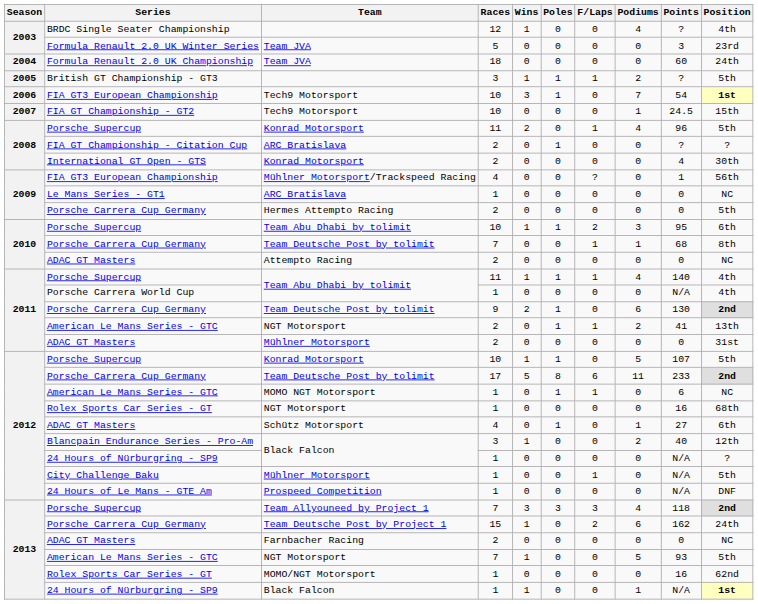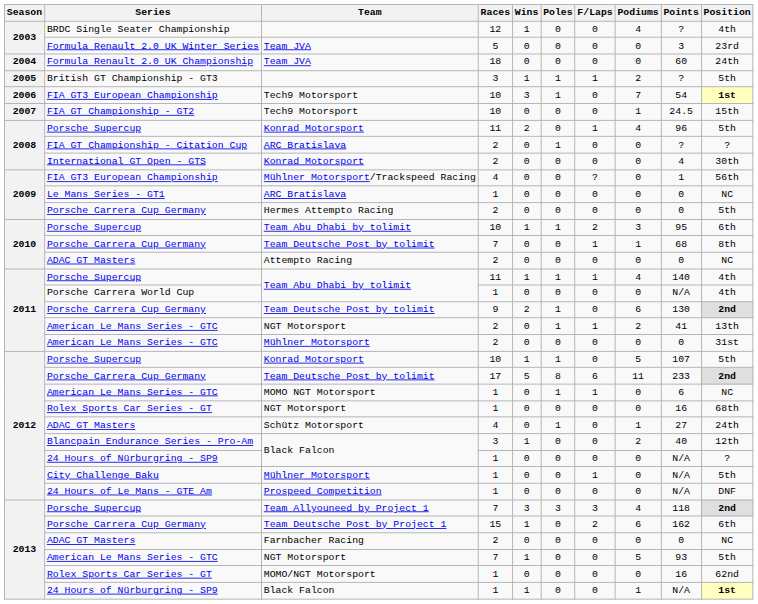 <table class="wikitable" style="font-size: 90%; text-align:center">
 <tr>
 <th>Season</th>
 <th>Series</th>
 <th>Team</th>
 <th>Races</th>
 <th>Wins</th>
 <th>Poles</th>
 <th>F/Laps</th>
 <th>Podiums</th>
 <th>Points</th>
 <th>Position</th>
 </tr>
 <tr>
 <th rowspan="2">2003</th>
 <td align=left>BRDC Single Seater Championship</td>
 <td align=left></td>
 <td>12</td>
 <td>1</td>
 <td>0</td>
 <td>0</td>
 <td>4</td>
 <td>?</td>
 <td>4th</td>
 </tr>
 <tr>
 <td align=left><a href='#'>Formula Renault 2.0 UK Winter Series</a></td>
 <td align=left><a href='#'>Team JVA</a></td>
 <td>5</td>
 <td>0</td>
 <td>0</td>
 <td>0</td>
 <td>0</td>
 <td>3</td>
 <td>23rd</td>
 </tr>
 <tr>
 <th>2004</th>
 <td align="left"><a href='#'>Formula Renault 2.0 UK Championship</a></td>
 <td align="left"><a href='#'>Team JVA</a></td>
 <td>18</td>
 <td>0</td>
 <td>0</td>
 <td>0</td>
 <td>0</td>
 <td>60</td>
 <td>24th</td>
 </tr>
 <tr>
 <th>2005</th>
 <td align="left">British GT Championship - GT3</td>
 <td align="left"></td>
 <td>3</td>
 <td>1</td>
 <td>1</td>
 <td>1</td>
 <td>2</td>
 <td>?</td>
 <td>5th</td>
 </tr>
 <tr>
 <th>2006</th>
 <td align="left"><a href='#'>FIA GT3 European Championship</a></td>
 <td align="left">Tech9 Motorsport</td>
 <td>10</td>
 <td>3</td>
 <td>1</td>
 <td>0</td>
 <td>7</td>
 <td>54</td>
 <td style="background:#FFFFBF;"><strong>1st</strong></td>
 </tr>
 <tr>
 <th>2007</th>
 <td align="left"><a href='#'>FIA GT Championship - GT2</a></td>
 <td align="left">Tech9 Motorsport</td>
 <td>10</td>
 <td>0</td>
 <td>0</td>
 <td>0</td>
 <td>1</td>
 <td>24.5</td>
 <td>15th</td>
 </tr>
 <tr>
 <th rowspan="3">2008</th>
 <td align="left"><a href='#'>Porsche Supercup</a></td>
 <td align="left"><a href='#'>Konrad Motorsport</a></td>
 <td>11</td>
 <td>2</td>
 <td>0</td>
 <td>1</td>
 <td>4</td>
 <td>96</td>
 <td>5th</td>
 </tr>
 <tr>
 <td align="left"><a href='#'>FIA GT Championship - Citation Cup</a></td>
 <td align="left"><a href='#'>ARC Bratislava</a></td>
 <td>2</td>
 <td>0</td>
 <td>1</td>
 <td>0</td>
 <td>0</td>
 <td>?</td>
 <td>?</td>
 </tr>
 <tr>
 <td align=left><a href='#'>International GT Open - GTS</a></td>
 <td align=left><a href='#'>Konrad Motorsport</a></td>
 <td>2</td>
 <td>0</td>
 <td>0</td>
 <td>0</td>
 <td>0</td>
 <td>4</td>
 <td>30th</td>
 </tr>
 <tr>
 <th rowspan="3">2009</th>
 <td align="left"><a href='#'>FIA GT3 European Championship</a></td>
 <td align="left"><a href='#'>Mühlner Motorsport</a>/Trackspeed Racing</td>
 <td>4</td>
 <td>0</td>
 <td>0</td>
 <td>?</td>
 <td>0</td>
 <td>1</td>
 <td>56th</td>
 </tr>
 <tr>
 <td align="left"><a href='#'>Le Mans Series - GT1</a></td>
 <td align="left"><a href='#'>ARC Bratislava</a></td>
 <td>1</td>
 <td>0</td>
 <td>0</td>
 <td>0</td>
 <td>0</td>
 <td>0</td>
 <td>NC</td>
 </tr>
 <tr>
 <td align=left><a href='#'>Porsche Carrera Cup Germany</a></td>
 <td align=left>Hermes Attempto Racing</td>
 <td>2</td>
 <td>0</td>
 <td>0</td>
 <td>0</td>
 <td>0</td>
 <td>0</td>
 <td>5th</td>
 </tr>
 <tr>
 <th rowspan="3">2010</th>
 <td align="left"><a href='#'>Porsche Supercup</a></td>
 <td align="left"><a href='#'>Team Abu Dhabi by tolimit</a></td>
 <td>10</td>
 <td>1</td>
 <td>1</td>
 <td>2</td>
 <td>3</td>
 <td>95</td>
 <td>6th</td>
 </tr>
 <tr>
 <td align="left"><a href='#'>Porsche Carrera Cup Germany</a></td>
 <td align="left"><a href='#'>Team Deutsche Post by tolimit</a></td>
 <td>7</td>
 <td>0</td>
 <td>0</td>
 <td>1</td>
 <td>1</td>
 <td>68</td>
 <td>8th</td>
 </tr>
 <tr>
 <td align=left><a href='#'>ADAC GT Masters</a></td>
 <td align=left>Attempto Racing</td>
 <td>2</td>
 <td>0</td>
 <td>0</td>
 <td>0</td>
 <td>0</td>
 <td>0</td>
 <td>NC</td>
 </tr>
 <tr>
 <th rowspan="5">2011</th>
 <td align="left"><a href='#'>Porsche Supercup</a></td>
 <td rowspan="2" align="left"><a href='#'>Team Abu Dhabi by tolimit</a></td>
 <td>11</td>
 <td>1</td>
 <td>1</td>
 <td>1</td>
 <td>4</td>
 <td>140</td>
 <td>4th</td>
 </tr>
 <tr>
 <td align=left>Porsche Carrera World Cup</td>
 <td>1</td>
 <td>0</td>
 <td>0</td>
 <td>0</td>
 <td>0</td>
 <td>N/A</td>
 <td>4th</td>
 </tr>
 <tr>
 <td align="left"><a href='#'>Porsche Carrera Cup Germany</a></td>
 <td align="left"><a href='#'>Team Deutsche Post by tolimit</a></td>
 <td>9</td>
 <td>2</td>
 <td>1</td>
 <td>0</td>
 <td>6</td>
 <td>130</td>
 <td style="background:#DFDFDF;"><strong>2nd</strong></td>
 </tr>
 <tr>
 <td align="left"><a href='#'>American Le Mans Series - GTC</a></td>
 <td align="left">NGT Motorsport</td>
 <td>2</td>
 <td>0</td>
 <td>1</td>
 <td>1</td>
 <td>2</td>
 <td>41</td>
 <td>13th</td>
 </tr>
 <tr>
-<td align=left><a href='#'>ADAC GT Masters</a></td>
+<td align="left"><a href='#'>American Le Mans Series - GTC</a></td>
 <td align=left><a href='#'>Mühlner Motorsport</a></td>
 <td>2</td>
 <td>0</td>
 <td>0</td>
 <td>0</td>
 <td>0</td>
 <td>0</td>
 <td>31st</td>
 </tr>
 <tr>
 <th rowspan="9">2012</th>
 <td align="left"><a href='#'>Porsche Supercup</a></td>
 <td align="left"><a href='#'>Konrad Motorsport</a></td>
 <td>10</td>
 <td>1</td>
 <td>1</td>
 <td>0</td>
 <td>5</td>
 <td>107</td>
 <td>5th</td>
 </tr>
 <tr>
 <td align="left"><a href='#'>Porsche Carrera Cup Germany</a></td>
 <td align="left"><a href='#'>Team Deutsche Post by tolimit</a></td>
 <td>17</td>
 <td>5</td>
 <td>8</td>
 <td>6</td>
 <td>11</td>
 <td>233</td>
 <td style="background:#DFDFDF;"><strong>2nd</strong></td>
 </tr>
 <tr>
 <td align="left"><a href='#'>American Le Mans Series - GTC</a></td>
 <td align="left">MOMO NGT Motorsport</td>
 <td>1</td>
 <td>0</td>
 <td>1</td>
 <td>1</td>
 <td>0</td>
 <td>6</td>
 <td>NC</td>
 </tr>
 <tr>
 <td align=left><a href='#'>Rolex Sports Car Series - GT</a></td>
 <td align=left>NGT Motorsport</td>
 <td>1</td>
 <td>0</td>
 <td>0</td>
 <td>0</td>
 <td>0</td>
 <td>16</td>
 <td>68th</td>
 </tr>
 <tr>
 <td align=left><a href='#'>ADAC GT Masters</a></td>
 <td align=left>Schütz Motorsport</td>
 <td>4</td>
 <td>0</td>
 <td>1</td>
 <td>0</td>
 <td>1</td>
 <td>27</td>
-<td>6th</td>
+<td>24th</td>
 </tr>
 <tr>
 <td align=left><a href='#'>Blancpain Endurance Series - Pro-Am</a></td>
 <td rowspan="2" align=left>Black Falcon</td>
 <td>3</td>
 <td>1</td>
 <td>0</td>
 <td>0</td>
 <td>2</td>
 <td>40</td>
 <td>12th</td>
 </tr>
 <tr>
 <td align=left><a href='#'>24 Hours of Nürburgring - SP9</a></td>
 <td>1</td>
 <td>0</td>
 <td>0</td>
 <td>0</td>
 <td>0</td>
 <td>N/A</td>
 <td>?</td>
 </tr>
 <tr>
 <td align=left><a href='#'>City Challenge Baku</a></td>
 <td align=left><a href='#'>Mühlner Motorsport</a></td>
 <td>1</td>
 <td>0</td>
 <td>0</td>
 <td>1</td>
 <td>0</td>
 <td>N/A</td>
 <td>5th</td>
 </tr>
 <tr>
 <td align=left><a href='#'>24 Hours of Le Mans - GTE Am</a></td>
 <td align=left><a href='#'>Prospeed Competition</a></td>
 <td>1</td>
 <td>0</td>
 <td>0</td>
 <td>0</td>
 <td>0</td>
 <td>N/A</td>
 <td>DNF</td>
 </tr>
 <tr>
 <th rowspan="6">2013</th>
 <td align="left"><a href='#'>Porsche Supercup</a></td>
 <td align="left"><a href='#'>Team Allyouneed by Project 1</a></td>
 <td>7</td>
 <td>3</td>
 <td>3</td>
 <td>3</td>
 <td>4</td>
 <td>118</td>
 <td style="background:#DFDFDF;"><strong>2nd</strong></td>
 </tr>
 <tr>
 <td align=left><a href='#'>Porsche Carrera Cup Germany</a></td>
 <td align=left><a href='#'>Team Deutsche Post by Project 1</a></td>
 <td>15</td>
 <td>1</td>
 <td>0</td>
 <td>2</td>
 <td>6</td>
 <td>162</td>
-<td>24th</td>
+<td>6th</td>
 </tr>
 <tr>
 <td align=left><a href='#'>ADAC GT Masters</a></td>
 <td align=left>Farnbacher Racing</td>
 <td>2</td>
 <td>0</td>
 <td>0</td>
 <td>0</td>
 <td>0</td>
 <td>0</td>
 <td>NC</td>
 </tr>
 <tr>
 <td align=left><a href='#'>American Le Mans Series - GTC</a></td>
 <td align=left>NGT Motorsport</td>
 <td>7</td>
 <td>1</td>
 <td>0</td>
 <td>0</td>
 <td>5</td>
 <td>93</td>
 <td>5th</td>
 </tr>
 <tr>
 <td align=left><a href='#'>Rolex Sports Car Series - GT</a></td>
 <td align=left>MOMO/NGT Motorsport</td>
 <td>1</td>
 <td>0</td>
 <td>0</td>
 <td>0</td>
 <td>0</td>
 <td>16</td>
 <td>62nd</td>
 </tr>
 <tr>
 <td align=left><a href='#'>24 Hours of Nürburgring - SP9</a></td>
 <td align=left>Black Falcon</td>
 <td>1</td>
 <td>1</td>
 <td>0</td>
 <td>0</td>
 <td>1</td>
 <td>N/A</td>
 <td style="background:#FFFFBF;"><strong>1st</strong></td>
 </tr>
 </table>
